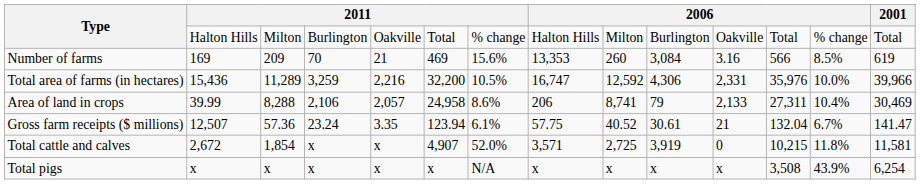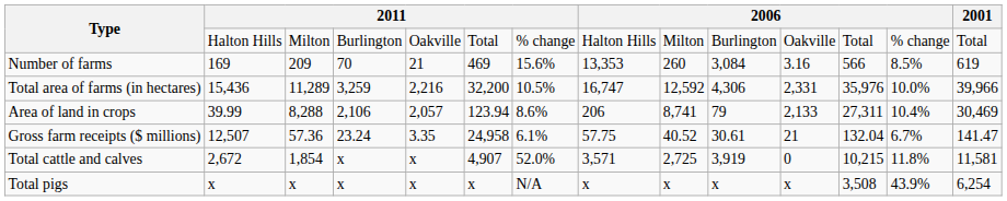 <table class="wikitable">
 <tr>
 <th rowspan = "2">Type</th>
 <th colspan = "6">2011</th>
 <th colspan = "6">2006</th>
 <th>2001</th>
 </tr>
 <tr>
 <td>Halton Hills</td>
 <td>Milton</td>
 <td>Burlington</td>
 <td>Oakville</td>
 <td>Total</td>
 <td>% change</td>
 <td>Halton Hills</td>
 <td>Milton</td>
 <td>Burlington</td>
 <td>Oakville</td>
 <td>Total</td>
 <td>% change</td>
 <td>Total</td>
 </tr>
 <tr>
 <td>Number of farms</td>
 <td>169</td>
 <td>209</td>
 <td>70</td>
 <td>21</td>
 <td>469</td>
 <td>15.6%</td>
 <td>13,353</td>
 <td>260</td>
 <td>3,084</td>
 <td>3.16</td>
 <td>566</td>
 <td>8.5%</td>
 <td>619</td>
 </tr>
 <tr>
 <td>Total area of farms (in hectares)</td>
 <td>15,436</td>
 <td>11,289</td>
 <td>3,259</td>
 <td>2,216</td>
 <td>32,200</td>
 <td>10.5%</td>
 <td>16,747</td>
 <td>12,592</td>
 <td>4,306</td>
 <td>2,331</td>
 <td>35,976</td>
 <td>10.0%</td>
 <td>39,966</td>
 </tr>
 <tr>
 <td>Area of land in crops</td>
 <td>39.99</td>
 <td>8,288</td>
 <td>2,106</td>
 <td>2,057</td>
-<td>24,958</td>
+<td>123.94</td>
 <td>8.6%</td>
 <td>206</td>
 <td>8,741</td>
 <td>79</td>
 <td>2,133</td>
 <td>27,311</td>
 <td>10.4%</td>
 <td>30,469</td>
 </tr>
 <tr>
 <td>Gross farm receipts ($ millions)</td>
 <td>12,507</td>
 <td>57.36</td>
 <td>23.24</td>
 <td>3.35</td>
-<td>123.94</td>
+<td>24,958</td>
 <td>6.1%</td>
 <td>57.75</td>
 <td>40.52</td>
 <td>30.61</td>
 <td>21</td>
 <td>132.04</td>
 <td>6.7%</td>
 <td>141.47</td>
 </tr>
 <tr>
 <td>Total cattle and calves</td>
 <td>2,672</td>
 <td>1,854</td>
 <td>x</td>
 <td>x</td>
 <td>4,907</td>
 <td>52.0%</td>
 <td>3,571</td>
 <td>2,725</td>
 <td>3,919</td>
 <td>0</td>
 <td>10,215</td>
 <td>11.8%</td>
 <td>11,581</td>
 </tr>
 <tr>
 <td>Total pigs</td>
 <td>x</td>
 <td>x</td>
 <td>x</td>
 <td>x</td>
 <td>x</td>
 <td>N/A</td>
 <td>x</td>
 <td>x</td>
 <td>x</td>
 <td>x</td>
 <td>3,508</td>
 <td>43.9%</td>
 <td>6,254</td>
 </tr>
 </table>
